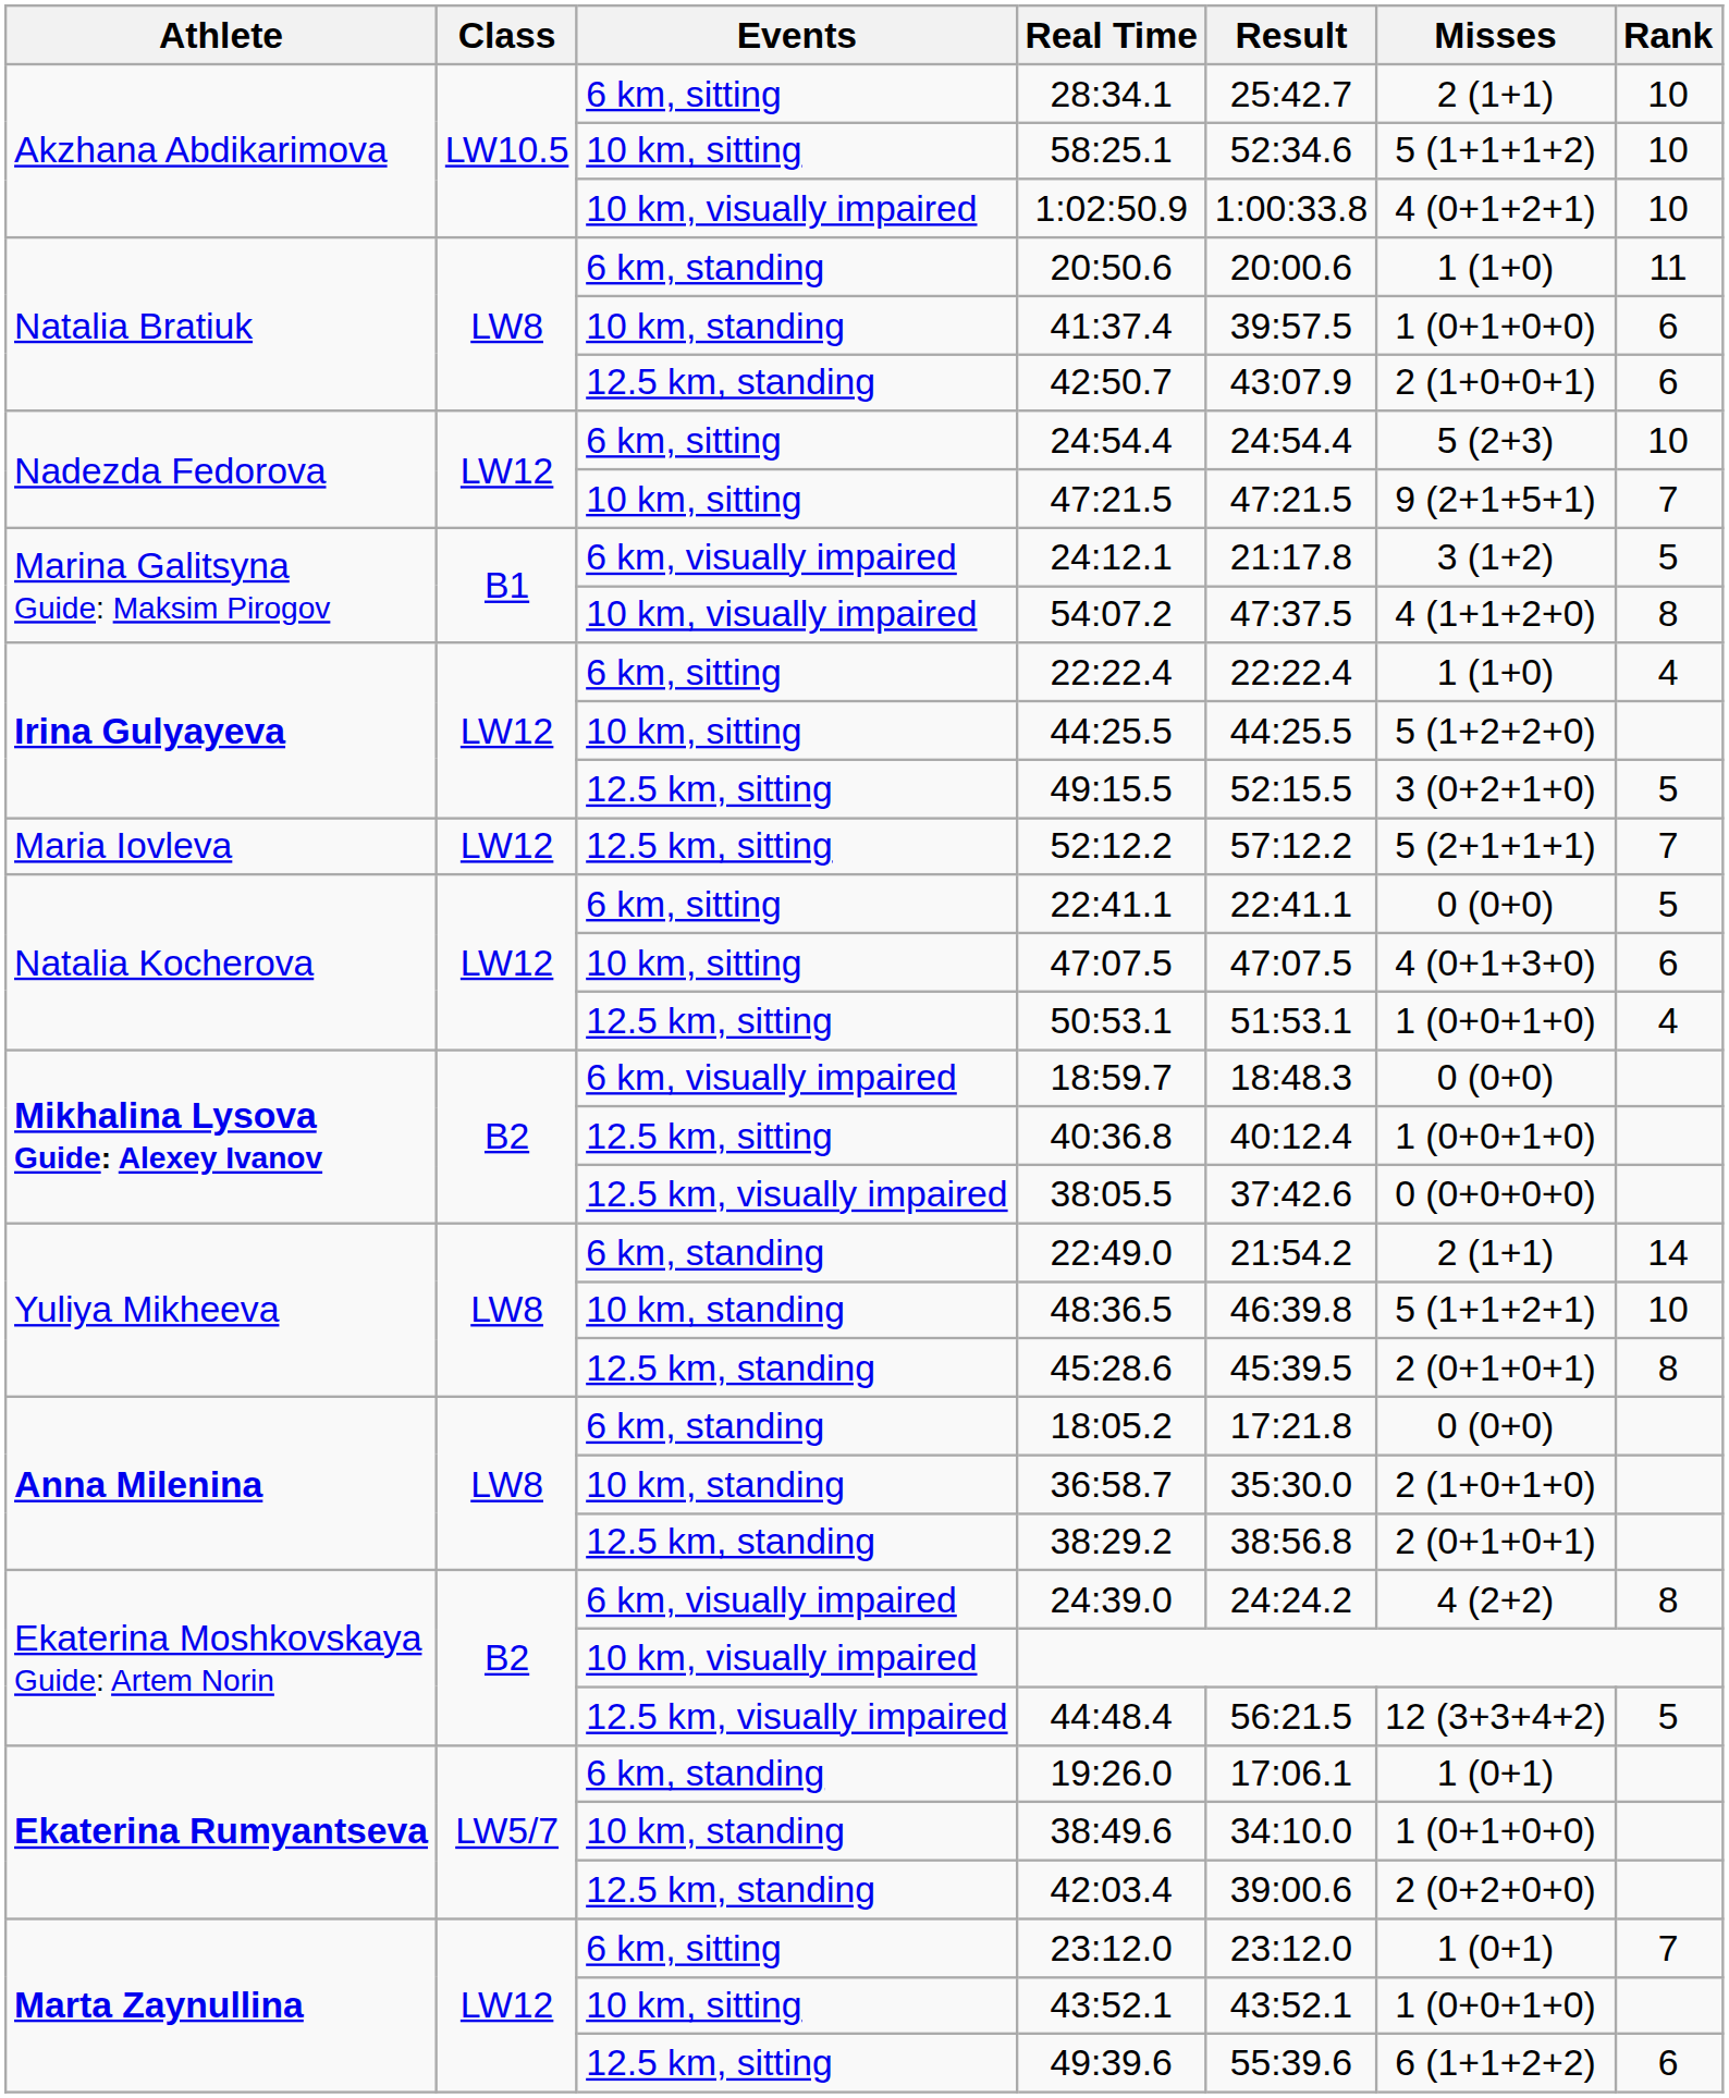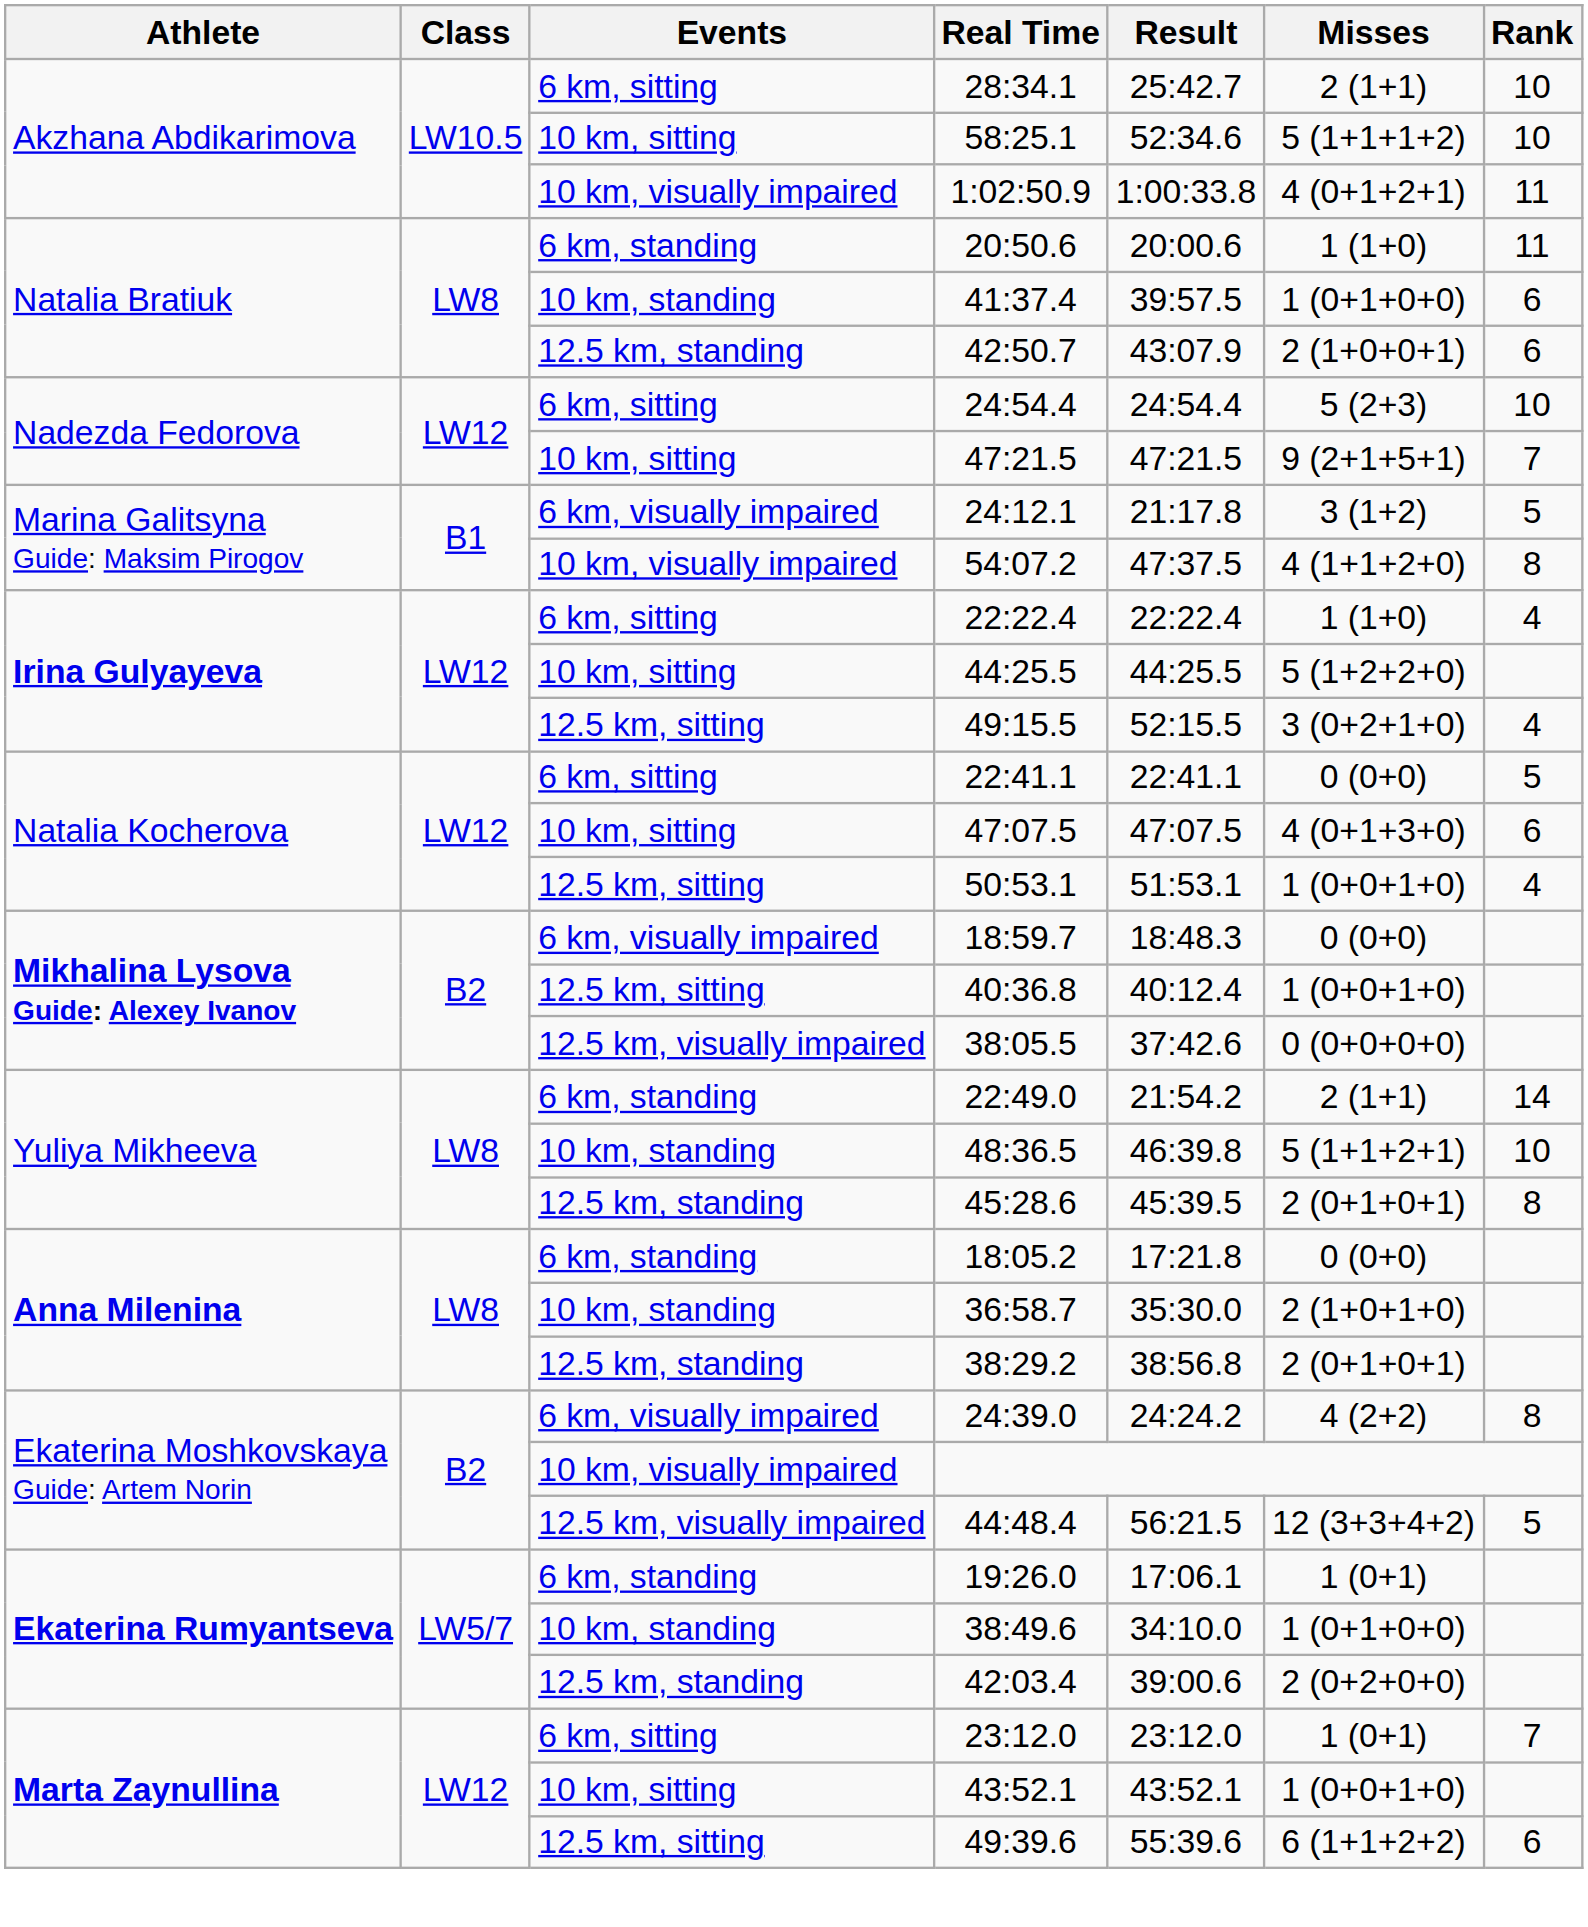 <table class="wikitable" style="font-size:90%">
 <tr>
 <th>Athlete</th>
 <th>Class</th>
 <th>Events</th>
 <th>Real Time</th>
 <th>Result</th>
 <th>Misses</th>
 <th>Rank</th>
 </tr>
 <tr align=center>
 <td rowspan=3 align=left><a href='#'>Akzhana Abdikarimova</a></td>
 <td rowspan=3><a href='#'>LW10.5</a></td>
 <td align=left><a href='#'>6 km, sitting</a></td>
 <td>28:34.1</td>
 <td>25:42.7</td>
 <td>2 (1+1)</td>
 <td>10</td>
 </tr>
 <tr align=center>
 <td align=left><a href='#'>10 km, sitting</a></td>
 <td>58:25.1</td>
 <td>52:34.6</td>
 <td>5 (1+1+1+2)</td>
 <td>10</td>
 </tr>
 <tr align=center>
 <td align=left><a href='#'>10 km, visually impaired</a></td>
 <td>1:02:50.9</td>
 <td>1:00:33.8</td>
 <td>4 (0+1+2+1)</td>
-<td>10</td>
+<td>11</td>
 </tr>
 <tr align=center>
 <td rowspan=3 align=left><a href='#'>Natalia Bratiuk</a></td>
 <td rowspan=3><a href='#'>LW8</a></td>
 <td align=left><a href='#'>6 km, standing</a></td>
 <td>20:50.6</td>
 <td>20:00.6</td>
 <td>1 (1+0)</td>
 <td>11</td>
 </tr>
 <tr align=center>
 <td align=left><a href='#'>10 km, standing</a></td>
 <td>41:37.4</td>
 <td>39:57.5</td>
 <td>1 (0+1+0+0)</td>
 <td>6</td>
 </tr>
 <tr align=center>
 <td align=left><a href='#'>12.5 km, standing</a></td>
 <td>42:50.7</td>
 <td>43:07.9</td>
 <td>2 (1+0+0+1)</td>
 <td>6</td>
 </tr>
 <tr align=center>
 <td rowspan=2 align=left><a href='#'>Nadezda Fedorova</a></td>
 <td rowspan=2><a href='#'>LW12</a></td>
 <td align=left><a href='#'>6 km, sitting</a></td>
 <td>24:54.4</td>
 <td>24:54.4</td>
 <td>5 (2+3)</td>
 <td>10</td>
 </tr>
 <tr align=center>
 <td align=left><a href='#'>10 km, sitting</a></td>
 <td>47:21.5</td>
 <td>47:21.5</td>
 <td>9 (2+1+5+1)</td>
 <td>7</td>
 </tr>
 <tr align=center>
 <td rowspan=2 align=left><a href='#'>Marina Galitsyna</a><br><small><a href='#'>Guide</a>: <a href='#'>Maksim Pirogov</a></small></td>
 <td rowspan=2><a href='#'>B1</a></td>
 <td align=left><a href='#'>6 km, visually impaired</a></td>
 <td>24:12.1</td>
 <td>21:17.8</td>
 <td>3 (1+2)</td>
 <td>5</td>
 </tr>
 <tr align=center>
 <td align=left><a href='#'>10 km, visually impaired</a></td>
 <td>54:07.2</td>
 <td>47:37.5</td>
 <td>4 (1+1+2+0)</td>
 <td>8</td>
 </tr>
 <tr align=center>
 <td rowspan=3 align=left><strong><a href='#'>Irina Gulyayeva</a></strong></td>
 <td rowspan=3><a href='#'>LW12</a></td>
 <td align=left><a href='#'>6 km, sitting</a></td>
 <td>22:22.4</td>
 <td>22:22.4</td>
 <td>1 (1+0)</td>
 <td>4</td>
 </tr>
 <tr align=center>
 <td align=left><a href='#'>10 km, sitting</a></td>
 <td>44:25.5</td>
 <td>44:25.5</td>
 <td>5 (1+2+2+0)</td>
 <td></td>
 </tr>
 <tr align=center>
 <td align=left><a href='#'>12.5 km, sitting</a></td>
 <td>49:15.5</td>
 <td>52:15.5</td>
 <td>3 (0+2+1+0)</td>
-<td>5</td>
-</tr>
-<tr align=center>
-<td align=left><a href='#'>Maria Iovleva</a></td>
-<td><a href='#'>LW12</a></td>
-<td align=left><a href='#'>12.5 km, sitting</a></td>
-<td>52:12.2</td>
-<td>57:12.2</td>
-<td>5 (2+1+1+1)</td>
-<td>7</td>
+<td>4</td>
 </tr>
 <tr align=center>
 <td rowspan=3 align=left><a href='#'>Natalia Kocherova</a></td>
 <td rowspan=3><a href='#'>LW12</a></td>
 <td align=left><a href='#'>6 km, sitting</a></td>
 <td>22:41.1</td>
 <td>22:41.1</td>
 <td>0 (0+0)</td>
 <td>5</td>
 </tr>
 <tr align=center>
 <td align=left><a href='#'>10 km, sitting</a></td>
 <td>47:07.5</td>
 <td>47:07.5</td>
 <td>4 (0+1+3+0)</td>
 <td>6</td>
 </tr>
 <tr align=center>
 <td align=left><a href='#'>12.5 km, sitting</a></td>
 <td>50:53.1</td>
 <td>51:53.1</td>
 <td>1 (0+0+1+0)</td>
 <td>4</td>
 </tr>
 <tr align=center>
 <td rowspan=3 align=left><strong><a href='#'>Mikhalina Lysova</a><br><small><a href='#'>Guide</a>: <a href='#'>Alexey Ivanov</a></small></strong></td>
 <td rowspan=3><a href='#'>B2</a></td>
 <td align=left><a href='#'>6 km, visually impaired</a></td>
 <td>18:59.7</td>
 <td>18:48.3</td>
 <td>0 (0+0)</td>
 <td></td>
 </tr>
 <tr align=center>
 <td align=left><a href='#'>12.5 km, sitting</a></td>
 <td>40:36.8</td>
 <td>40:12.4</td>
 <td>1 (0+0+1+0)</td>
 <td></td>
 </tr>
 <tr align=center>
 <td align=left><a href='#'>12.5 km, visually impaired</a></td>
 <td>38:05.5</td>
 <td>37:42.6</td>
 <td>0 (0+0+0+0)</td>
 <td></td>
 </tr>
 <tr align=center>
 <td rowspan=3 align=left><a href='#'>Yuliya Mikheeva</a></td>
 <td rowspan=3><a href='#'>LW8</a></td>
 <td align=left><a href='#'>6 km, standing</a></td>
 <td>22:49.0</td>
 <td>21:54.2</td>
 <td>2 (1+1)</td>
 <td>14</td>
 </tr>
 <tr align=center>
 <td align=left><a href='#'>10 km, standing</a></td>
 <td>48:36.5</td>
 <td>46:39.8</td>
 <td>5 (1+1+2+1)</td>
 <td>10</td>
 </tr>
 <tr align=center>
 <td align=left><a href='#'>12.5 km, standing</a></td>
 <td>45:28.6</td>
 <td>45:39.5</td>
 <td>2 (0+1+0+1)</td>
 <td>8</td>
 </tr>
 <tr align=center>
 <td rowspan=3 align=left><strong><a href='#'>Anna Milenina</a></strong></td>
 <td rowspan=3><a href='#'>LW8</a></td>
 <td align=left><a href='#'>6 km, standing</a></td>
 <td>18:05.2</td>
 <td>17:21.8</td>
 <td>0 (0+0)</td>
 <td></td>
 </tr>
 <tr align=center>
 <td align=left><a href='#'>10 km, standing</a></td>
 <td>36:58.7</td>
 <td>35:30.0</td>
 <td>2 (1+0+1+0)</td>
 <td></td>
 </tr>
 <tr align=center>
 <td align=left><a href='#'>12.5 km, standing</a></td>
 <td>38:29.2</td>
 <td>38:56.8</td>
 <td>2 (0+1+0+1)</td>
 <td></td>
 </tr>
 <tr align=center>
 <td rowspan=3 align=left><a href='#'>Ekaterina Moshkovskaya</a><br><small><a href='#'>Guide</a>: <a href='#'>Artem Norin</a></small></td>
 <td rowspan=3><a href='#'>B2</a></td>
 <td align=left><a href='#'>6 km, visually impaired</a></td>
 <td>24:39.0</td>
 <td>24:24.2</td>
 <td>4 (2+2)</td>
 <td>8</td>
 </tr>
 <tr align=center>
 <td align=left><a href='#'>10 km, visually impaired</a></td>
 <td colspan=4></td>
 </tr>
 <tr align=center>
 <td align=left><a href='#'>12.5 km, visually impaired</a></td>
 <td>44:48.4</td>
 <td>56:21.5</td>
 <td>12 (3+3+4+2)</td>
 <td>5</td>
 </tr>
 <tr align=center>
 <td rowspan=3 align=left><strong><a href='#'>Ekaterina Rumyantseva</a></strong></td>
 <td rowspan=3><a href='#'>LW5/7</a></td>
 <td align=left><a href='#'>6 km, standing</a></td>
 <td>19:26.0</td>
 <td>17:06.1</td>
 <td>1 (0+1)</td>
 <td></td>
 </tr>
 <tr align=center>
 <td align=left><a href='#'>10 km, standing</a></td>
 <td>38:49.6</td>
 <td>34:10.0</td>
 <td>1 (0+1+0+0)</td>
 <td></td>
 </tr>
 <tr align=center>
 <td align=left><a href='#'>12.5 km, standing</a></td>
 <td>42:03.4</td>
 <td>39:00.6</td>
 <td>2 (0+2+0+0)</td>
 <td></td>
 </tr>
 <tr align=center>
 <td rowspan=3 align=left><strong><a href='#'>Marta Zaynullina</a></strong></td>
 <td rowspan=3><a href='#'>LW12</a></td>
 <td align=left><a href='#'>6 km, sitting</a></td>
 <td>23:12.0</td>
 <td>23:12.0</td>
 <td>1 (0+1)</td>
 <td>7</td>
 </tr>
 <tr align=center>
 <td align=left><a href='#'>10 km, sitting</a></td>
 <td>43:52.1</td>
 <td>43:52.1</td>
 <td>1 (0+0+1+0)</td>
 <td></td>
 </tr>
 <tr align=center>
 <td align=left><a href='#'>12.5 km, sitting</a></td>
 <td>49:39.6</td>
 <td>55:39.6</td>
 <td>6 (1+1+2+2)</td>
 <td>6</td>
 </tr>
 </table>
